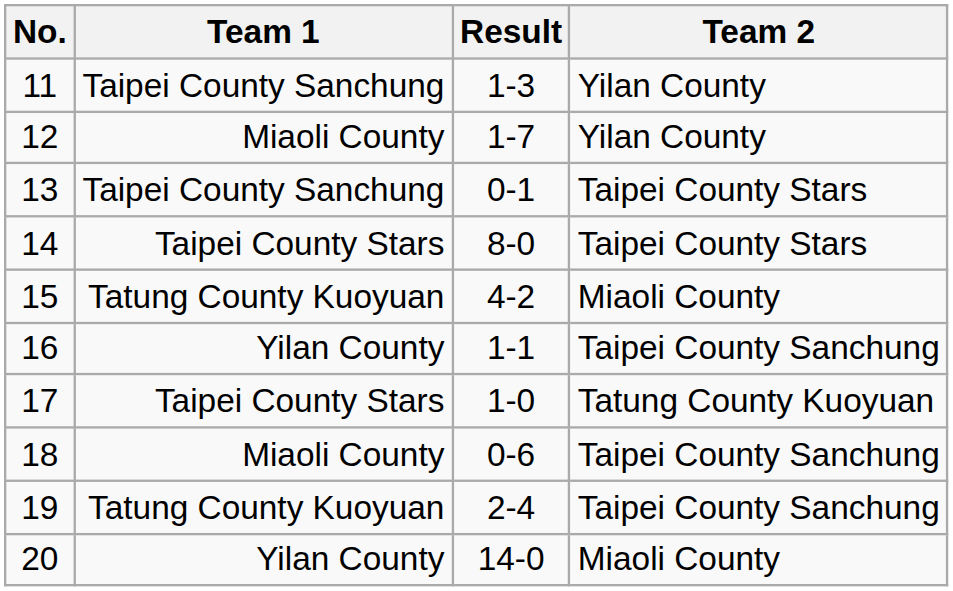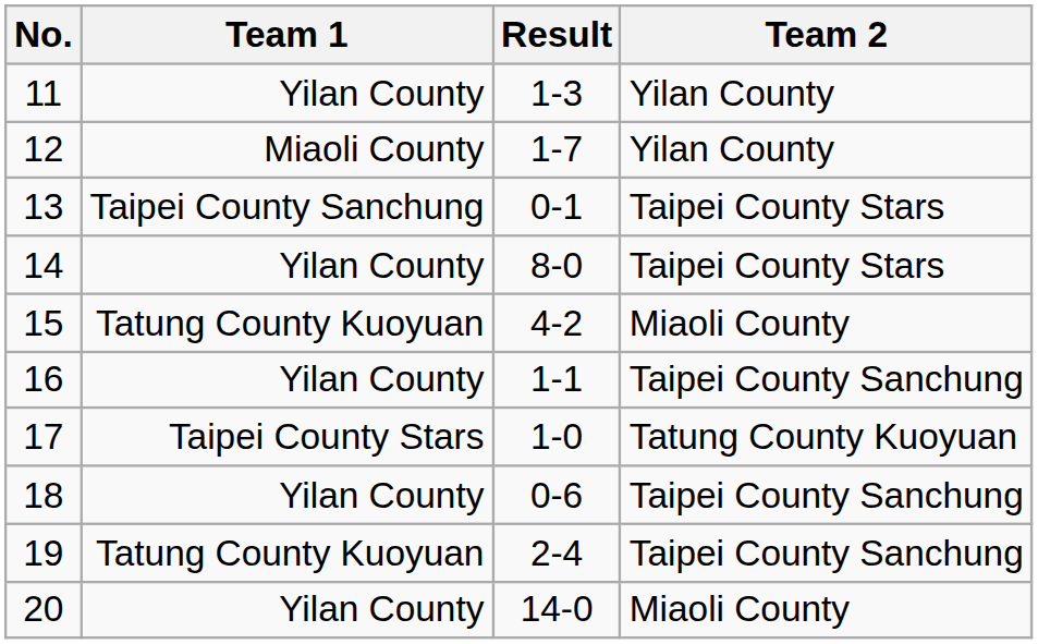 <table class="wikitable" style="font-size: 90%; text-align: center;">
 <tr>
 <th>No.</th>
 <th>Team 1</th>
 <th>Result</th>
 <th>Team 2</th>
 </tr>
 <tr>
 <td>11</td>
-<td align="right">Taipei County Sanchung</td>
+<td align="right">Yilan County</td>
 <td>1-3</td>
 <td align="left">Yilan County</td>
 </tr>
 <tr>
 <td>12</td>
 <td align="right">Miaoli County</td>
 <td>1-7</td>
 <td align="left">Yilan County</td>
 </tr>
 <tr>
 <td>13</td>
 <td align="right">Taipei County Sanchung</td>
 <td>0-1</td>
 <td align="left">Taipei County Stars</td>
 </tr>
 <tr>
 <td>14</td>
-<td align="right">Taipei County Stars</td>
+<td align="right">Yilan County</td>
 <td>8-0</td>
 <td align="left">Taipei County Stars</td>
 </tr>
 <tr>
 <td>15</td>
 <td align="right">Tatung County Kuoyuan</td>
 <td>4-2</td>
 <td align="left">Miaoli County</td>
 </tr>
 <tr>
 <td>16</td>
 <td align="right">Yilan County</td>
 <td>1-1</td>
 <td align="left">Taipei County Sanchung</td>
 </tr>
 <tr>
 <td>17</td>
 <td align="right">Taipei County Stars</td>
 <td>1-0</td>
 <td align="left">Tatung County Kuoyuan</td>
 </tr>
 <tr>
 <td>18</td>
-<td align="right">Miaoli County</td>
+<td align="right">Yilan County</td>
 <td>0-6</td>
 <td align="left">Taipei County Sanchung</td>
 </tr>
 <tr>
 <td>19</td>
 <td align="right">Tatung County Kuoyuan</td>
 <td>2-4</td>
 <td align="left">Taipei County Sanchung</td>
 </tr>
 <tr>
 <td>20</td>
 <td align="right">Yilan County</td>
 <td>14-0</td>
 <td align="left">Miaoli County</td>
 </tr>
 </table>
